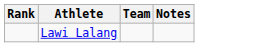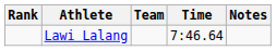 <table class="wikitable sortable">
 <tr>
 <th>Rank</th>
 <th>Athlete</th>
 <th>Team</th>
+<th>Time</th>
 <th>Notes</th>
 </tr>
 <tr>
 <td align=center></td>
 <td><a href='#'>Lawi Lalang</a></td>
 <td></td>
+<td>7:46.64</td>
 <td></td>
 </tr>
 </table>
